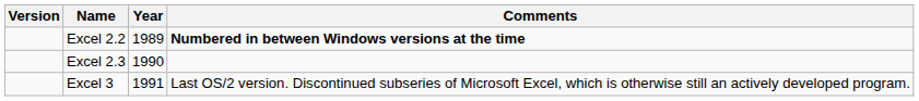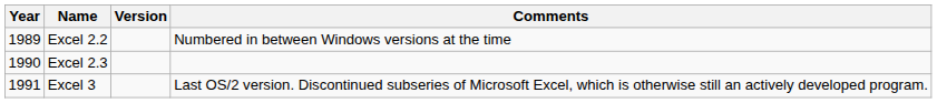 <table class="wikitable sortable">
 <tr>
+<th>Year</th>
+<th>Name</th>
 <th>Version</th>
-<th>Name</th>
-<th>Year</th>
 <th scope="col" class="unsortable">Comments</th>
 </tr>
 <tr>
+<td>1989</td>
+<td>Excel 2.2</td>
 <td></td>
-<td>Excel 2.2</td>
-<td>1989</td>
-<td><strong>Numbered in between Windows versions at the time</strong></td>
+<td>Numbered in between Windows versions at the time</td>
 </tr>
 <tr>
+<td>1990</td>
+<td>Excel 2.3</td>
 <td></td>
-<td>Excel 2.3</td>
-<td>1990</td>
 <td></td>
 </tr>
 <tr>
+<td>1991</td>
+<td>Excel 3</td>
 <td></td>
-<td>Excel 3</td>
-<td>1991</td>
 <td>Last OS/2 version. Discontinued subseries of Microsoft Excel, which is otherwise still an actively developed program.</td>
 </tr>
 </table>
